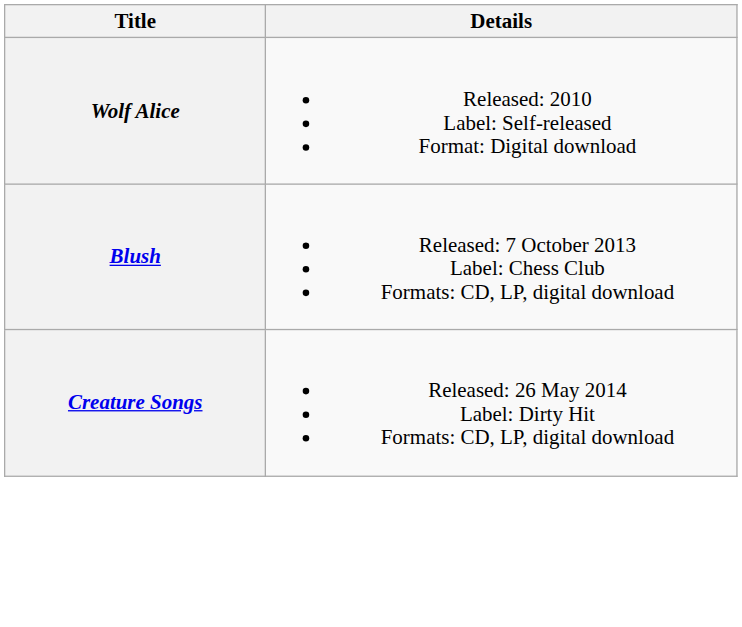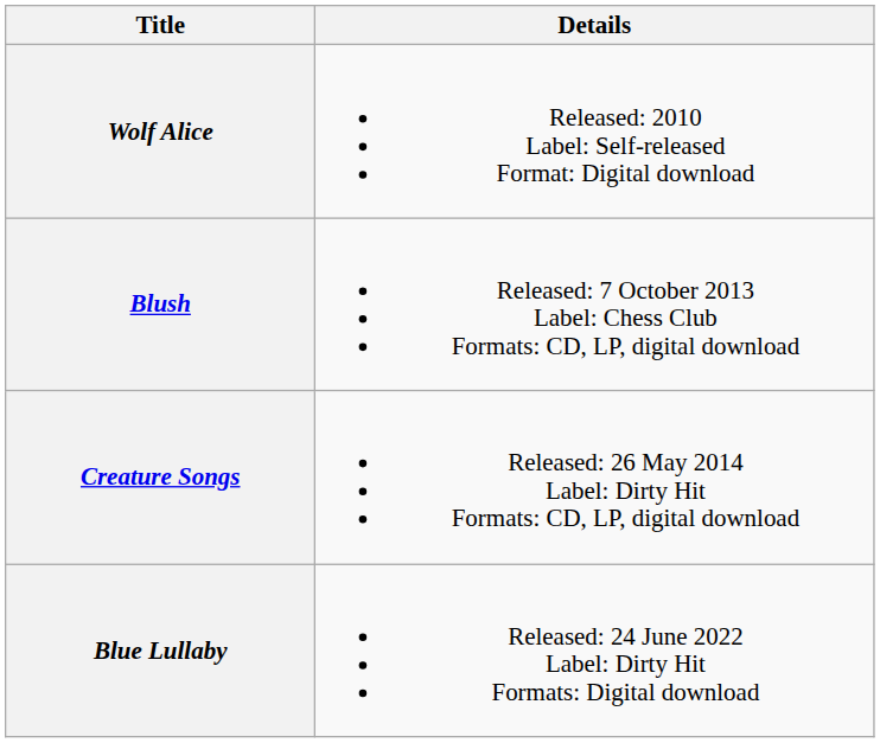 <table class="wikitable plainrowheaders" style="text-align:center;">
 <tr>
 <th scope="col" style="width:12em;">Title</th>
 <th scope="col" style="width:22em;">Details</th>
 </tr>
 <tr>
 <th scope="row"><em>Wolf Alice</em></th>
 <td><br><ul><li>Released: 2010</li><li>Label: Self-released</li><li>Format: Digital download</li></ul></td>
 </tr>
 <tr>
 <th scope="row"><em><a href='#'>Blush</a></em></th>
 <td><br><ul><li>Released: 7 October 2013</li><li>Label: Chess Club</li><li>Formats: CD, LP, digital download</li></ul></td>
 </tr>
 <tr>
 <th scope="row"><em><a href='#'>Creature Songs</a></em></th>
 <td><br><ul><li>Released: 26 May 2014</li><li>Label: Dirty Hit</li><li>Formats: CD, LP, digital download</li></ul></td>
 </tr>
+<tr>
+<th scope="row"><em>Blue Lullaby</em></th>
+<td><br><ul><li>Released: 24 June 2022</li><li>Label: Dirty Hit</li><li>Formats: Digital download</li></ul></td>
+</tr>
 </table>
